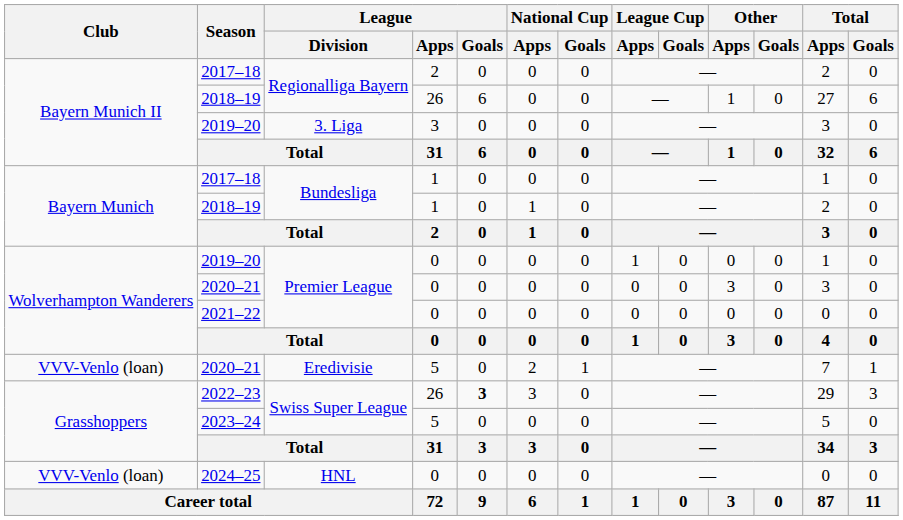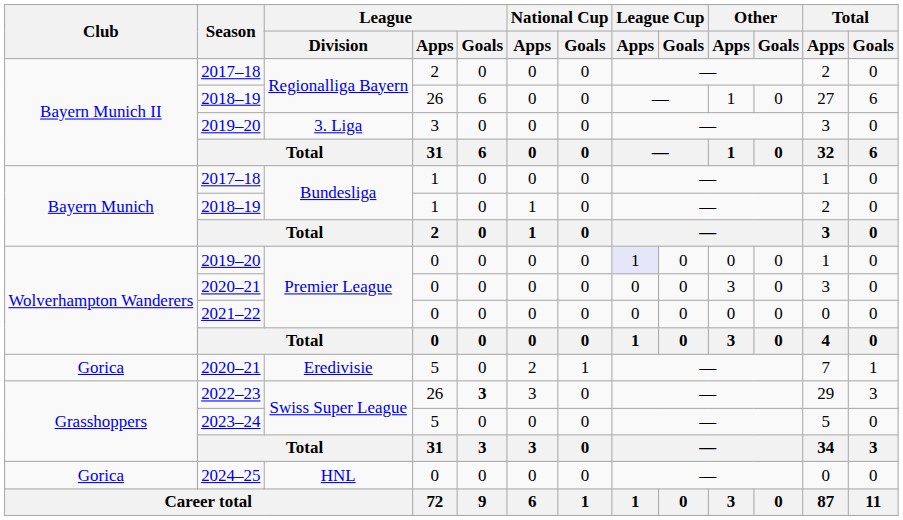 <table class="wikitable" style="text-align:center">
 <tr>
 <th rowspan="2">Club</th>
 <th rowspan="2">Season</th>
 <th colspan="3">League</th>
 <th colspan="2">National Cup</th>
 <th colspan="2">League Cup</th>
 <th colspan="2">Other</th>
 <th colspan="2">Total</th>
 </tr>
 <tr>
 <th>Division</th>
 <th>Apps</th>
 <th>Goals</th>
 <th>Apps</th>
 <th>Goals</th>
 <th>Apps</th>
 <th>Goals</th>
 <th>Apps</th>
 <th>Goals</th>
 <th>Apps</th>
 <th>Goals</th>
 </tr>
 <tr>
 <td rowspan="4"><a href='#'>Bayern Munich II</a></td>
 <td><a href='#'>2017–18</a></td>
 <td rowspan="2"><a href='#'>Regionalliga Bayern</a></td>
 <td>2</td>
 <td>0</td>
 <td>0</td>
 <td>0</td>
 <td colspan="4">—</td>
 <td>2</td>
 <td>0</td>
 </tr>
 <tr>
 <td><a href='#'>2018–19</a></td>
 <td>26</td>
 <td>6</td>
 <td>0</td>
 <td>0</td>
 <td colspan="2">—</td>
 <td>1</td>
 <td>0</td>
 <td>27</td>
 <td>6</td>
 </tr>
 <tr>
 <td><a href='#'>2019–20</a></td>
 <td><a href='#'>3. Liga</a></td>
 <td>3</td>
 <td>0</td>
 <td>0</td>
 <td>0</td>
 <td colspan="4">—</td>
 <td>3</td>
 <td>0</td>
 </tr>
 <tr>
 <th colspan="2">Total</th>
 <th>31</th>
 <th>6</th>
 <th>0</th>
 <th>0</th>
 <th colspan="2">—</th>
 <th>1</th>
 <th>0</th>
 <th>32</th>
 <th>6</th>
 </tr>
 <tr>
 <td rowspan="3"><a href='#'>Bayern Munich</a></td>
 <td><a href='#'>2017–18</a></td>
 <td rowspan="2"><a href='#'>Bundesliga</a></td>
 <td>1</td>
 <td>0</td>
 <td>0</td>
 <td>0</td>
 <td colspan="4">—</td>
 <td>1</td>
 <td>0</td>
 </tr>
 <tr>
 <td><a href='#'>2018–19</a></td>
 <td>1</td>
 <td>0</td>
 <td>1</td>
 <td>0</td>
 <td colspan="4">—</td>
 <td>2</td>
 <td>0</td>
 </tr>
 <tr>
 <th colspan="2">Total</th>
 <th>2</th>
 <th>0</th>
 <th>1</th>
 <th>0</th>
 <th colspan="4">—</th>
 <th>3</th>
 <th>0</th>
 </tr>
 <tr>
 <td rowspan="4"><a href='#'>Wolverhampton Wanderers</a></td>
 <td><a href='#'>2019–20</a></td>
 <td rowspan="3"><a href='#'>Premier League</a></td>
 <td>0</td>
 <td>0</td>
 <td>0</td>
 <td>0</td>
-<td>1</td>
+<td style="background: lavender;">1</td>
 <td>0</td>
 <td>0</td>
 <td>0</td>
 <td>1</td>
 <td>0</td>
 </tr>
 <tr>
 <td><a href='#'>2020–21</a></td>
 <td>0</td>
 <td>0</td>
 <td>0</td>
 <td>0</td>
 <td>0</td>
 <td>0</td>
 <td>3</td>
 <td>0</td>
 <td>3</td>
 <td>0</td>
 </tr>
 <tr>
 <td><a href='#'>2021–22</a></td>
 <td>0</td>
 <td>0</td>
 <td>0</td>
 <td>0</td>
 <td>0</td>
 <td>0</td>
 <td>0</td>
 <td>0</td>
 <td>0</td>
 <td>0</td>
 </tr>
 <tr>
 <th colspan="2">Total</th>
 <th>0</th>
 <th>0</th>
 <th>0</th>
 <th>0</th>
 <th>1</th>
 <th>0</th>
 <th>3</th>
 <th>0</th>
 <th>4</th>
 <th>0</th>
 </tr>
 <tr>
-<td><a href='#'>VVV-Venlo</a> (loan)</td>
+<td><a href='#'>Gorica</a></td>
 <td><a href='#'>2020–21</a></td>
 <td><a href='#'>Eredivisie</a></td>
 <td>5</td>
 <td>0</td>
 <td>2</td>
 <td>1</td>
 <td colspan="4">—</td>
 <td>7</td>
 <td>1</td>
 </tr>
 <tr>
 <td rowspan=3><a href='#'>Grasshoppers</a></td>
 <td><a href='#'>2022–23</a></td>
 <td rowspan=2><a href='#'>Swiss Super League</a></td>
 <td>26</td>
 <td><strong>3</strong></td>
 <td>3</td>
 <td>0</td>
 <td colspan="4">—</td>
 <td>29</td>
 <td>3</td>
 </tr>
 <tr>
 <td><a href='#'>2023–24</a></td>
 <td>5</td>
 <td>0</td>
 <td>0</td>
 <td>0</td>
 <td colspan=4>—</td>
 <td>5</td>
 <td>0</td>
 </tr>
 <tr>
 <th colspan="2">Total</th>
 <th>31</th>
 <th>3</th>
 <th>3</th>
 <th>0</th>
 <th colspan="4">—</th>
 <th>34</th>
 <th>3</th>
 </tr>
 <tr>
-<td><a href='#'>VVV-Venlo</a> (loan)</td>
+<td><a href='#'>Gorica</a></td>
 <td><a href='#'>2024–25</a></td>
 <td><a href='#'>HNL</a></td>
 <td>0</td>
 <td>0</td>
 <td>0</td>
 <td>0</td>
 <td colspan="4">—</td>
 <td>0</td>
 <td>0</td>
 </tr>
 <tr>
 <th colspan="3">Career total</th>
 <th>72</th>
 <th>9</th>
 <th>6</th>
 <th>1</th>
 <th>1</th>
 <th>0</th>
 <th>3</th>
 <th>0</th>
 <th>87</th>
 <th>11</th>
 </tr>
 </table>
